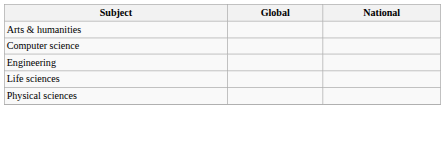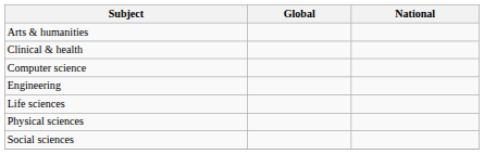 <table class="wikitable sortable" style="width: 100%; font-size: 90%">
 <tr>
 <th>Subject</th>
 <th>Global</th>
 <th>National</th>
 </tr>
 <tr>
 <td>Arts & humanities</td>
 <td data-sort-value="251–300"></td>
+<td data-sort-value="4"></td>
+</tr>
+<tr>
+<td>Clinical & health</td>
+<td data-sort-value="126–150"></td>
 <td data-sort-value="4"></td>
 </tr>
 <tr>
 <td>Computer science</td>
 <td data-sort-value="126–150"></td>
 <td data-sort-value="4–5"></td>
 </tr>
 <tr>
 <td>Engineering</td>
 <td data-sort-value="59"></td>
 <td data-sort-value="3"></td>
 </tr>
 <tr>
 <td>Life sciences</td>
 <td data-sort-value="101–125"></td>
 <td data-sort-value="4"></td>
 </tr>
 <tr>
 <td>Physical sciences</td>
 <td data-sort-value="101–125"></td>
 <td data-sort-value="3"></td>
 </tr>
 <tr>
+<td>Social sciences</td>
+<td data-sort-value="251–300"></td>
+<td data-sort-value="3–4"></td>
+</tr>
+<tr>
 </tr>
 </table>
